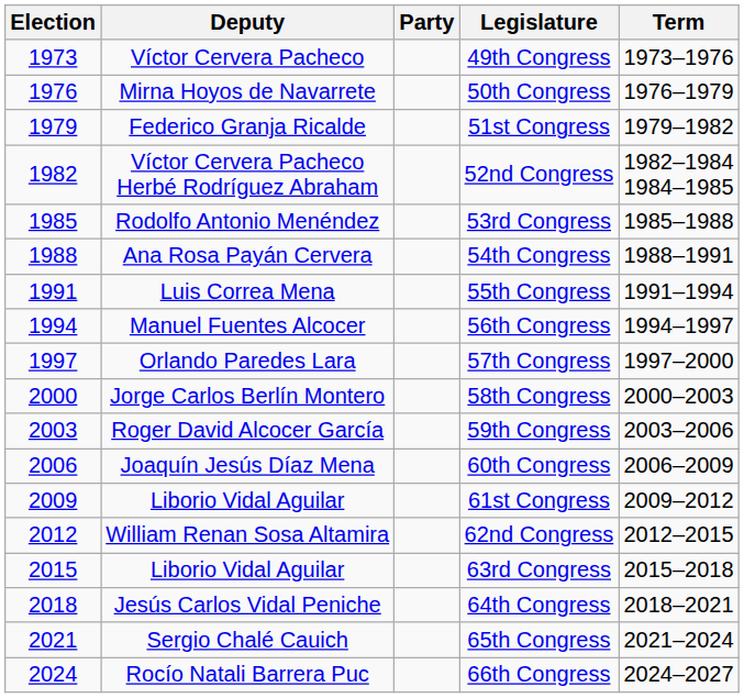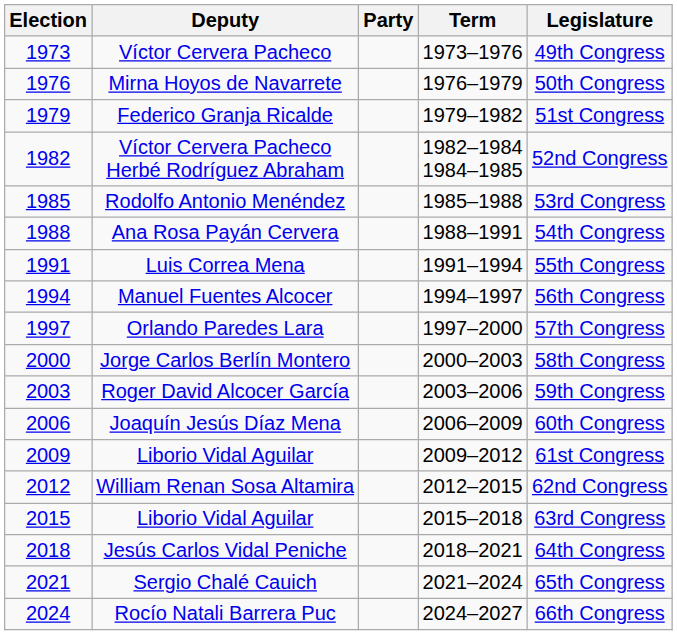 <table class="wikitable" style="text-align: center">
 <tr>
 <th>Election</th>
 <th>Deputy</th>
 <th>Party</th>
+<th>Term</th>
 <th>Legislature</th>
-<th>Term</th>
 </tr>
 <tr>
 <td><a href='#'>1973</a></td>
 <td><a href='#'>Víctor Cervera Pacheco</a></td>
 <td></td>
+<td>1973–1976</td>
 <td><a href='#'>49th Congress</a></td>
-<td>1973–1976</td>
 </tr>
 <tr>
 <td><a href='#'>1976</a></td>
 <td><a href='#'>Mirna Hoyos de Navarrete</a></td>
 <td></td>
+<td>1976–1979</td>
 <td><a href='#'>50th Congress</a></td>
-<td>1976–1979</td>
 </tr>
 <tr>
 <td><a href='#'>1979</a></td>
 <td><a href='#'>Federico Granja Ricalde</a></td>
 <td></td>
+<td>1979–1982</td>
 <td><a href='#'>51st Congress</a></td>
-<td>1979–1982</td>
 </tr>
 <tr>
 <td><a href='#'>1982</a></td>
 <td><a href='#'>Víctor Cervera Pacheco</a><br><a href='#'>Herbé Rodríguez Abraham</a></td>
 <td></td>
+<td>1982–1984<br>1984–1985</td>
 <td><a href='#'>52nd Congress</a></td>
-<td>1982–1984<br>1984–1985</td>
 </tr>
 <tr>
 <td><a href='#'>1985</a></td>
 <td><a href='#'>Rodolfo Antonio Menéndez</a></td>
 <td></td>
+<td>1985–1988</td>
 <td><a href='#'>53rd Congress</a></td>
-<td>1985–1988</td>
 </tr>
 <tr>
 <td><a href='#'>1988</a></td>
 <td><a href='#'>Ana Rosa Payán Cervera</a></td>
 <td></td>
+<td>1988–1991</td>
 <td><a href='#'>54th Congress</a></td>
-<td>1988–1991</td>
 </tr>
 <tr>
 <td><a href='#'>1991</a></td>
 <td><a href='#'>Luis Correa Mena</a></td>
 <td></td>
+<td>1991–1994</td>
 <td><a href='#'>55th Congress</a></td>
-<td>1991–1994</td>
 </tr>
 <tr>
 <td><a href='#'>1994</a></td>
 <td><a href='#'>Manuel Fuentes Alcocer</a></td>
 <td></td>
+<td>1994–1997</td>
 <td><a href='#'>56th Congress</a></td>
-<td>1994–1997</td>
 </tr>
 <tr>
 <td><a href='#'>1997</a></td>
 <td><a href='#'>Orlando Paredes Lara</a></td>
 <td></td>
+<td>1997–2000</td>
 <td><a href='#'>57th Congress</a></td>
-<td>1997–2000</td>
 </tr>
 <tr>
 <td><a href='#'>2000</a></td>
 <td><a href='#'>Jorge Carlos Berlín Montero</a></td>
 <td></td>
+<td>2000–2003</td>
 <td><a href='#'>58th Congress</a></td>
-<td>2000–2003</td>
 </tr>
 <tr>
 <td><a href='#'>2003</a></td>
 <td><a href='#'>Roger David Alcocer García</a></td>
 <td></td>
+<td>2003–2006</td>
 <td><a href='#'>59th Congress</a></td>
-<td>2003–2006</td>
 </tr>
 <tr>
 <td><a href='#'>2006</a></td>
 <td><a href='#'>Joaquín Jesús Díaz Mena</a></td>
 <td></td>
+<td>2006–2009</td>
 <td><a href='#'>60th Congress</a></td>
-<td>2006–2009</td>
 </tr>
 <tr>
 <td><a href='#'>2009</a></td>
 <td><a href='#'>Liborio Vidal Aguilar</a></td>
 <td></td>
+<td>2009–2012</td>
 <td><a href='#'>61st Congress</a></td>
-<td>2009–2012</td>
 </tr>
 <tr>
 <td><a href='#'>2012</a></td>
 <td><a href='#'>William Renan Sosa Altamira</a></td>
 <td></td>
+<td>2012–2015</td>
 <td><a href='#'>62nd Congress</a></td>
-<td>2012–2015</td>
 </tr>
 <tr>
 <td><a href='#'>2015</a></td>
 <td><a href='#'>Liborio Vidal Aguilar</a></td>
 <td></td>
+<td>2015–2018</td>
 <td><a href='#'>63rd Congress</a></td>
-<td>2015–2018</td>
 </tr>
 <tr>
 <td><a href='#'>2018</a></td>
 <td><a href='#'>Jesús Carlos Vidal Peniche</a></td>
 <td></td>
+<td>2018–2021</td>
 <td><a href='#'>64th Congress</a></td>
-<td>2018–2021</td>
 </tr>
 <tr>
 <td><a href='#'>2021</a></td>
 <td><a href='#'>Sergio Chalé Cauich</a></td>
 <td></td>
+<td>2021–2024</td>
 <td><a href='#'>65th Congress</a></td>
-<td>2021–2024</td>
 </tr>
 <tr>
 <td><a href='#'>2024</a></td>
 <td><a href='#'>Rocío Natali Barrera Puc</a></td>
 <td></td>
+<td>2024–2027</td>
 <td><a href='#'>66th Congress</a></td>
-<td>2024–2027</td>
 </tr>
 </table>
